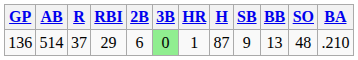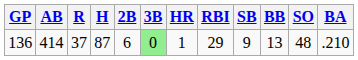 <table class="wikitable">
 <tr>
 <th><a href='#'>GP</a></th>
 <th><a href='#'>AB</a></th>
 <th><a href='#'>R</a></th>
-<th><a href='#'>RBI</a></th>
+<th><a href='#'>H</a></th>
 <th><a href='#'>2B</a></th>
 <th><a href='#'>3B</a></th>
 <th><a href='#'>HR</a></th>
-<th><a href='#'>H</a></th>
+<th><a href='#'>RBI</a></th>
 <th><a href='#'>SB</a></th>
 <th><a href='#'>BB</a></th>
 <th><a href='#'>SO</a></th>
 <th><a href='#'>BA</a></th>
 </tr>
 <tr align=center>
 <td>136</td>
-<td>514</td>
+<td>414</td>
 <td>37</td>
-<td>29</td>
+<td>87</td>
 <td>6</td>
 <td style="background: lightgreen;">0</td>
 <td>1</td>
-<td>87</td>
+<td>29</td>
 <td>9</td>
 <td>13</td>
 <td>48</td>
 <td>.210</td>
 </tr>
 </table>
